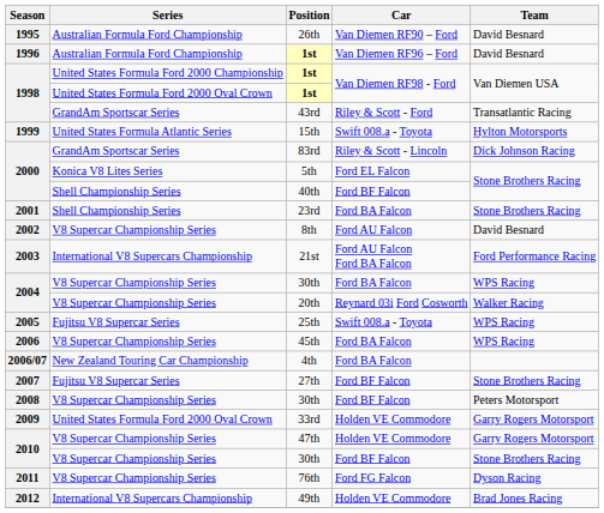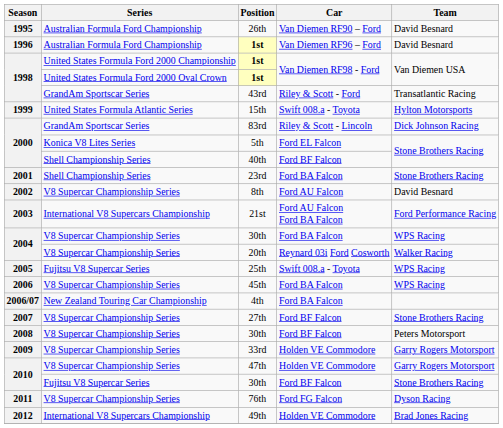 <table class="wikitable" style="font-size: 95%;">
 <tr>
 <th>Season</th>
 <th>Series</th>
 <th>Position</th>
 <th>Car</th>
 <th>Team</th>
 </tr>
 <tr>
 <th>1995</th>
 <td><a href='#'>Australian Formula Ford Championship</a></td>
 <td align="center">26th</td>
 <td><a href='#'>Van Diemen RF90</a> – <a href='#'>Ford</a></td>
 <td>David Besnard</td>
 </tr>
 <tr>
 <th>1996</th>
 <td><a href='#'>Australian Formula Ford Championship</a></td>
 <td align="center" style="background:#ffffbf;"><strong>1st</strong></td>
 <td><a href='#'>Van Diemen RF96</a> – <a href='#'>Ford</a></td>
 <td>David Besnard</td>
 </tr>
 <tr>
 <th rowspan=3>1998</th>
 <td><a href='#'>United States Formula Ford 2000 Championship</a></td>
 <td align="center" style="background:#ffffbf;"><strong>1st</strong></td>
 <td rowspan=2><a href='#'>Van Diemen RF98</a> - <a href='#'>Ford</a></td>
 <td rowspan=2>Van Diemen USA</td>
 </tr>
 <tr>
 <td><a href='#'>United States Formula Ford 2000 Oval Crown</a></td>
 <td align="center" style="background:#ffffbf;"><strong>1st</strong></td>
 </tr>
 <tr>
 <td><a href='#'>GrandAm Sportscar Series</a></td>
 <td align="center">43rd</td>
 <td><a href='#'>Riley & Scott</a> - <a href='#'>Ford</a></td>
 <td>Transatlantic Racing</td>
 </tr>
 <tr>
 <th>1999</th>
 <td><a href='#'>United States Formula Atlantic Series</a></td>
 <td align="center">15th</td>
 <td><a href='#'>Swift 008.a</a> - <a href='#'>Toyota</a></td>
 <td><a href='#'>Hylton Motorsports</a></td>
 </tr>
 <tr>
 <th rowspan=3>2000</th>
 <td><a href='#'>GrandAm Sportscar Series</a></td>
 <td align="center">83rd</td>
 <td><a href='#'>Riley & Scott</a> - <a href='#'>Lincoln</a></td>
 <td><a href='#'>Dick Johnson Racing</a></td>
 </tr>
 <tr>
 <td><a href='#'>Konica V8 Lites Series</a></td>
 <td align="center">5th</td>
 <td><a href='#'>Ford EL Falcon</a></td>
 <td rowspan=2><a href='#'>Stone Brothers Racing</a></td>
 </tr>
 <tr>
 <td><a href='#'>Shell Championship Series</a></td>
 <td align="center">40th</td>
 <td><a href='#'>Ford BF Falcon</a></td>
 </tr>
 <tr>
 <th>2001</th>
 <td><a href='#'>Shell Championship Series</a></td>
 <td align="center">23rd</td>
 <td><a href='#'>Ford BA Falcon</a></td>
 <td><a href='#'>Stone Brothers Racing</a></td>
 </tr>
 <tr>
 <th>2002</th>
 <td><a href='#'>V8 Supercar Championship Series</a></td>
 <td align="center">8th</td>
 <td><a href='#'>Ford AU Falcon</a></td>
 <td>David Besnard</td>
 </tr>
 <tr>
 <th>2003</th>
 <td><a href='#'>International V8 Supercars Championship</a></td>
 <td align="center">21st</td>
 <td><a href='#'>Ford AU Falcon</a><br><a href='#'>Ford BA Falcon</a></td>
 <td><a href='#'>Ford Performance Racing</a></td>
 </tr>
 <tr>
 <th rowspan=2>2004</th>
 <td><a href='#'>V8 Supercar Championship Series</a></td>
 <td align="center">30th</td>
 <td><a href='#'>Ford BA Falcon</a></td>
 <td><a href='#'>WPS Racing</a></td>
 </tr>
 <tr>
 <td><a href='#'>V8 Supercar Championship Series</a></td>
 <td align="center">20th</td>
 <td><a href='#'>Reynard 03i</a> <a href='#'>Ford</a> <a href='#'>Cosworth</a></td>
 <td><a href='#'>Walker Racing</a></td>
 </tr>
 <tr>
 <th>2005</th>
 <td><a href='#'>Fujitsu V8 Supercar Series</a></td>
 <td align="center">25th</td>
 <td><a href='#'>Swift 008.a</a> - <a href='#'>Toyota</a></td>
 <td><a href='#'>WPS Racing</a></td>
 </tr>
 <tr>
 <th>2006</th>
 <td><a href='#'>V8 Supercar Championship Series</a></td>
 <td align="center">45th</td>
 <td><a href='#'>Ford BA Falcon</a></td>
 <td><a href='#'>WPS Racing</a></td>
 </tr>
 <tr>
 <th>2006/07</th>
 <td><a href='#'>New Zealand Touring Car Championship</a></td>
 <td align="center">4th</td>
 <td><a href='#'>Ford BA Falcon</a></td>
 <td></td>
 </tr>
 <tr>
 <th>2007</th>
-<td><a href='#'>Fujitsu V8 Supercar Series</a></td>
+<td><a href='#'>V8 Supercar Championship Series</a></td>
 <td align="center">27th</td>
 <td><a href='#'>Ford BF Falcon</a></td>
 <td><a href='#'>Stone Brothers Racing</a></td>
 </tr>
 <tr>
 <th>2008</th>
 <td><a href='#'>V8 Supercar Championship Series</a></td>
 <td align="center">30th</td>
 <td><a href='#'>Ford BF Falcon</a></td>
 <td>Peters Motorsport</td>
 </tr>
 <tr>
 <th>2009</th>
-<td><a href='#'>United States Formula Ford 2000 Oval Crown</a></td>
+<td><a href='#'>V8 Supercar Championship Series</a></td>
 <td align="center">33rd</td>
 <td><a href='#'>Holden VE Commodore</a></td>
 <td><a href='#'>Garry Rogers Motorsport</a></td>
 </tr>
 <tr>
 <th rowspan=2>2010</th>
 <td><a href='#'>V8 Supercar Championship Series</a></td>
 <td align="center">47th</td>
 <td><a href='#'>Holden VE Commodore</a></td>
 <td><a href='#'>Garry Rogers Motorsport</a></td>
 </tr>
 <tr>
-<td><a href='#'>V8 Supercar Championship Series</a></td>
+<td><a href='#'>Fujitsu V8 Supercar Series</a></td>
 <td align="center">30th</td>
 <td><a href='#'>Ford BF Falcon</a></td>
 <td><a href='#'>Stone Brothers Racing</a></td>
 </tr>
 <tr>
 <th>2011</th>
 <td><a href='#'>V8 Supercar Championship Series</a></td>
 <td align="center">76th</td>
 <td><a href='#'>Ford FG Falcon</a></td>
 <td><a href='#'>Dyson Racing</a></td>
 </tr>
 <tr>
 <th>2012</th>
 <td><a href='#'>International V8 Supercars Championship</a></td>
 <td align="center">49th</td>
 <td><a href='#'>Holden VE Commodore</a></td>
 <td><a href='#'>Brad Jones Racing</a></td>
 </tr>
 <tr>
 </tr>
 </table>
